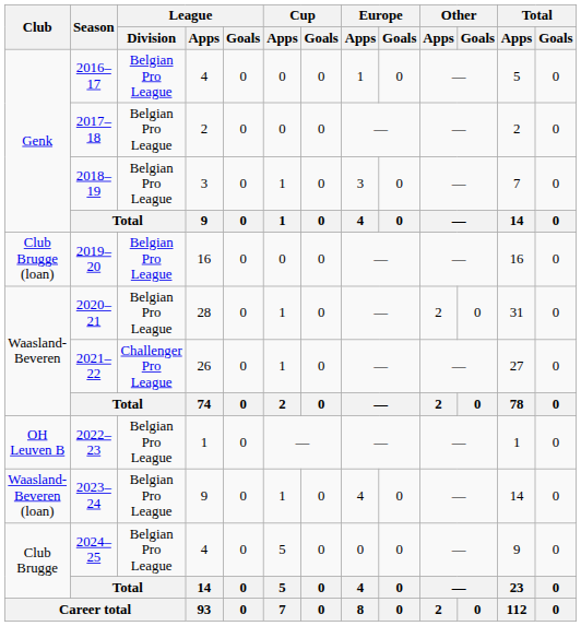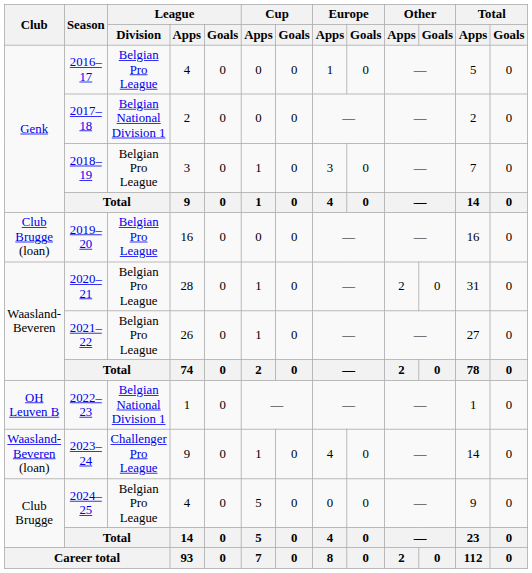 <table class="wikitable" style="text-align:center">
 <tr>
 <th rowspan="2">Club</th>
 <th rowspan="2">Season</th>
 <th colspan="3">League</th>
 <th colspan="2">Cup</th>
 <th colspan="2">Europe</th>
 <th colspan="2">Other</th>
 <th colspan="2">Total</th>
 </tr>
 <tr>
 <th>Division</th>
 <th>Apps</th>
 <th>Goals</th>
 <th>Apps</th>
 <th>Goals</th>
 <th>Apps</th>
 <th>Goals</th>
 <th>Apps</th>
 <th>Goals</th>
 <th>Apps</th>
 <th>Goals</th>
 </tr>
 <tr>
 <td rowspan="4"><a href='#'>Genk</a></td>
 <td><a href='#'>2016–17</a></td>
 <td><a href='#'>Belgian Pro League</a></td>
 <td>4</td>
 <td>0</td>
 <td>0</td>
 <td>0</td>
 <td>1</td>
 <td>0</td>
 <td colspan="2">—</td>
 <td>5</td>
 <td>0</td>
 </tr>
 <tr>
 <td><a href='#'>2017–18</a></td>
-<td>Belgian Pro League</td>
+<td><a href='#'>Belgian National Division 1</a></td>
 <td>2</td>
 <td>0</td>
 <td>0</td>
 <td>0</td>
 <td colspan="2">—</td>
 <td colspan="2">—</td>
 <td>2</td>
 <td>0</td>
 </tr>
 <tr>
 <td><a href='#'>2018–19</a></td>
 <td>Belgian Pro League</td>
 <td>3</td>
 <td>0</td>
 <td>1</td>
 <td>0</td>
 <td>3</td>
 <td>0</td>
 <td colspan="2">—</td>
 <td>7</td>
 <td>0</td>
 </tr>
 <tr>
 <th colspan="2">Total</th>
 <th>9</th>
 <th>0</th>
 <th>1</th>
 <th>0</th>
 <th>4</th>
 <th>0</th>
 <th colspan="2">—</th>
 <th>14</th>
 <th>0</th>
 </tr>
 <tr>
 <td><a href='#'>Club Brugge</a> (loan)</td>
 <td><a href='#'>2019–20</a></td>
 <td><a href='#'>Belgian Pro League</a></td>
 <td>16</td>
 <td>0</td>
 <td>0</td>
 <td>0</td>
 <td colspan="2">—</td>
 <td colspan="2">—</td>
 <td>16</td>
 <td>0</td>
 </tr>
 <tr>
 <td rowspan="3">Waasland-Beveren</td>
 <td><a href='#'>2020–21</a></td>
 <td>Belgian Pro League</td>
 <td>28</td>
 <td>0</td>
 <td>1</td>
 <td>0</td>
 <td colspan="2">—</td>
 <td>2</td>
 <td>0</td>
 <td>31</td>
 <td>0</td>
 </tr>
 <tr>
 <td><a href='#'>2021–22</a></td>
-<td><a href='#'>Challenger Pro League</a></td>
+<td>Belgian Pro League</td>
 <td>26</td>
 <td>0</td>
 <td>1</td>
 <td>0</td>
 <td colspan="2">—</td>
 <td colspan="2">—</td>
 <td>27</td>
 <td>0</td>
 </tr>
 <tr>
 <th colspan="2">Total</th>
 <th>74</th>
 <th>0</th>
 <th>2</th>
 <th>0</th>
 <th colspan="2">—</th>
 <th>2</th>
 <th>0</th>
 <th>78</th>
 <th>0</th>
 </tr>
 <tr>
 <td><a href='#'>OH Leuven B</a></td>
 <td><a href='#'>2022–23</a></td>
-<td>Belgian Pro League</td>
+<td><a href='#'>Belgian National Division 1</a></td>
 <td>1</td>
 <td>0</td>
 <td colspan="2">—</td>
 <td colspan="2">—</td>
 <td colspan="2">—</td>
 <td>1</td>
 <td>0</td>
 </tr>
 <tr>
 <td><a href='#'>Waasland-Beveren</a> (loan)</td>
 <td><a href='#'>2023–24</a></td>
-<td>Belgian Pro League</td>
+<td><a href='#'>Challenger Pro League</a></td>
 <td>9</td>
 <td>0</td>
 <td>1</td>
 <td>0</td>
 <td>4</td>
 <td>0</td>
 <td colspan="2">—</td>
 <td>14</td>
 <td>0</td>
 </tr>
 <tr>
 <td rowspan="2">Club Brugge</td>
 <td><a href='#'>2024–25</a></td>
 <td>Belgian Pro League</td>
 <td>4</td>
 <td>0</td>
 <td>5</td>
 <td>0</td>
 <td>0</td>
 <td>0</td>
 <td colspan="2">—</td>
 <td>9</td>
 <td>0</td>
 </tr>
 <tr>
 <th colspan="2">Total</th>
 <th>14</th>
 <th>0</th>
 <th>5</th>
 <th>0</th>
 <th>4</th>
 <th>0</th>
 <th colspan="2">—</th>
 <th>23</th>
 <th>0</th>
 </tr>
 <tr>
 <th colspan="3">Career total</th>
 <th>93</th>
 <th>0</th>
 <th>7</th>
 <th>0</th>
 <th>8</th>
 <th>0</th>
 <th>2</th>
 <th>0</th>
 <th>112</th>
 <th>0</th>
 </tr>
 </table>
